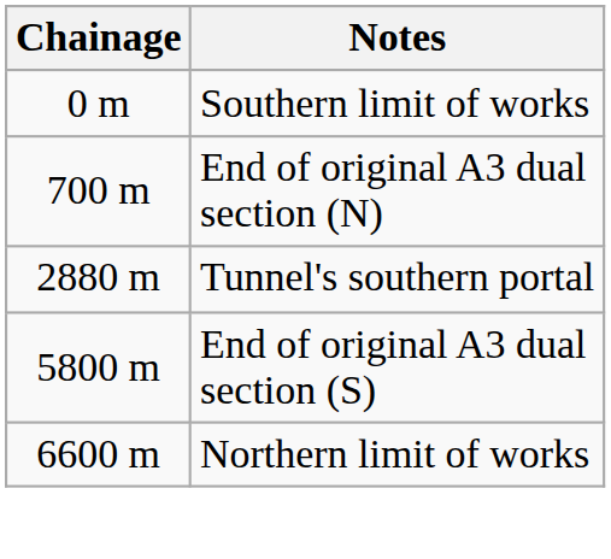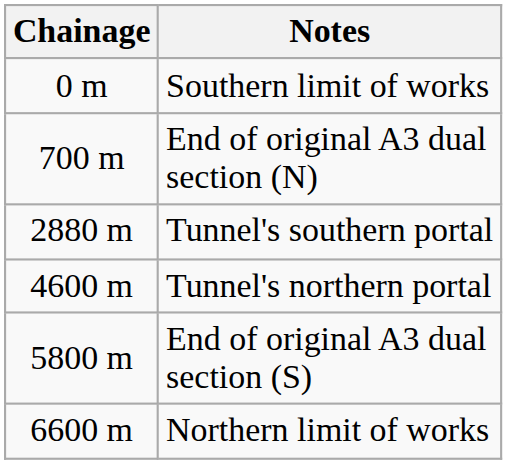 <table class="wikitable floatright">
 <tr>
 <th>Chainage</th>
 <th>Notes</th>
 </tr>
 <tr>
 <td align="center">0 m</td>
 <td>Southern limit of works</td>
 </tr>
 <tr>
 <td align="center">700 m</td>
 <td>End of original A3 dual<br>section (N)</td>
 </tr>
 <tr>
 <td align="center">2880 m</td>
 <td>Tunnel's southern portal</td>
 </tr>
 <tr>
+<td align="center">4600 m</td>
+<td>Tunnel's northern portal</td>
+</tr>
+<tr>
 <td align="center">5800 m</td>
 <td>End of original A3 dual<br>section (S)</td>
 </tr>
 <tr>
 <td align="center">6600 m</td>
 <td>Northern limit of works</td>
 </tr>
 </table>
